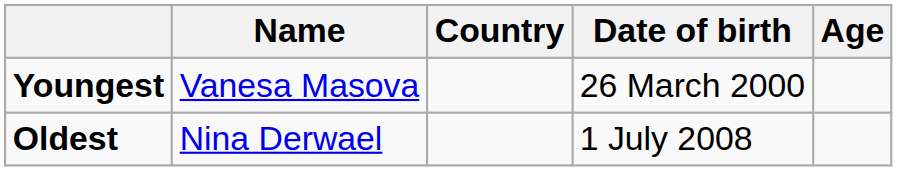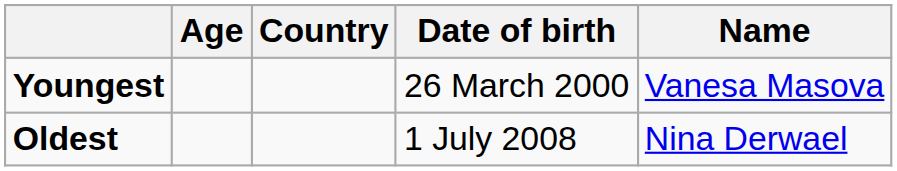 <table class="wikitable">
 <tr>
 <th></th>
-<th><strong>Name</strong></th>
+<th><strong>Age</strong></th>
 <th><strong>Country</strong></th>
 <th><strong>Date of birth</strong></th>
-<th><strong>Age</strong></th>
+<th><strong>Name</strong></th>
 </tr>
 <tr>
 <td><strong>Youngest</strong></td>
-<td><a href='#'>Vanesa Masova</a></td>
+<td></td>
 <td></td>
 <td>26 March 2000</td>
-<td></td>
+<td><a href='#'>Vanesa Masova</a></td>
 </tr>
 <tr>
 <td><strong>Oldest</strong></td>
-<td><a href='#'>Nina Derwael</a></td>
+<td></td>
 <td></td>
 <td>1 July 2008</td>
-<td></td>
+<td><a href='#'>Nina Derwael</a></td>
 </tr>
 </table>
